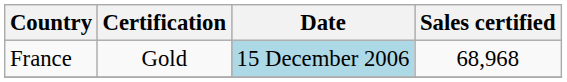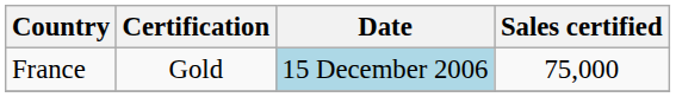 <table class="wikitable sortable">
 <tr>
 <th>Country</th>
 <th>Certification</th>
 <th>Date</th>
 <th>Sales certified</th>
 </tr>
 <tr>
 <td>France</td>
 <td align="center">Gold</td>
 <td align="center" style="background: lightblue;">15 December 2006</td>
-<td align="center">68,968</td>
+<td align="center">75,000</td>
 </tr>
 <tr>
 </tr>
 </table>
